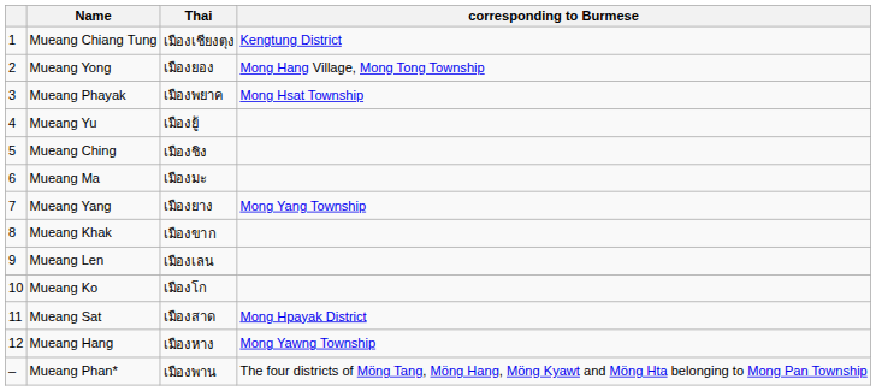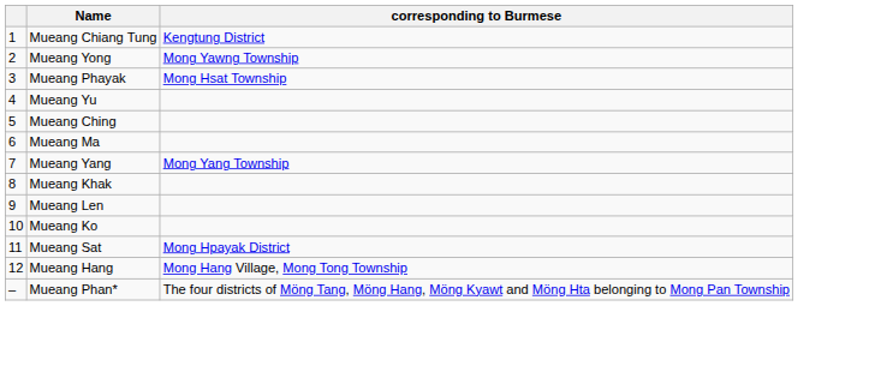 <table class="wikitable" style="font-size:90%;">
 <tr>
 <th></th>
 <th>Name</th>
-<th>Thai</th>
 <th>corresponding to Burmese</th>
 </tr>
 <tr>
 <td>1</td>
 <td>Mueang Chiang Tung</td>
-<td>เมืองเชียงตุง</td>
 <td><a href='#'>Kengtung District</a></td>
 </tr>
 <tr>
 <td>2</td>
 <td>Mueang Yong</td>
-<td>เมืองยอง</td>
-<td><a href='#'>Mong Hang</a> Village, <a href='#'>Mong Tong Township</a></td>
+<td><a href='#'>Mong Yawng Township</a></td>
 </tr>
 <tr>
 <td>3</td>
 <td>Mueang Phayak</td>
-<td>เมืองพยาค</td>
 <td><a href='#'>Mong Hsat Township</a></td>
 </tr>
 <tr>
 <td>4</td>
 <td>Mueang Yu</td>
-<td>เมืองยู้</td>
 <td></td>
 </tr>
 <tr>
 <td>5</td>
 <td>Mueang Ching</td>
-<td>เมืองชิง</td>
 <td></td>
 </tr>
 <tr>
 <td>6</td>
 <td>Mueang Ma</td>
-<td>เมืองมะ</td>
 <td></td>
 </tr>
 <tr>
 <td>7</td>
 <td>Mueang Yang</td>
-<td>เมืองยาง</td>
 <td><a href='#'>Mong Yang Township</a></td>
 </tr>
 <tr>
 <td>8</td>
 <td>Mueang Khak</td>
-<td>เมืองขาก</td>
 <td></td>
 </tr>
 <tr>
 <td>9</td>
 <td>Mueang Len</td>
-<td>เมืองเลน</td>
 <td></td>
 </tr>
 <tr>
 <td>10</td>
 <td>Mueang Ko</td>
-<td>เมืองโก</td>
 <td></td>
 </tr>
 <tr>
 <td>11</td>
 <td>Mueang Sat</td>
-<td>เมืองสาด</td>
 <td><a href='#'>Mong Hpayak District</a></td>
 </tr>
 <tr>
 <td>12</td>
 <td>Mueang Hang</td>
-<td>เมืองหาง</td>
-<td><a href='#'>Mong Yawng Township</a></td>
+<td><a href='#'>Mong Hang</a> Village, <a href='#'>Mong Tong Township</a></td>
 </tr>
 <tr>
 <td>–</td>
 <td>Mueang Phan*</td>
-<td>เมืองพาน</td>
 <td>The four districts of <a href='#'>Möng Tang</a>, <a href='#'>Möng Hang</a>, <a href='#'>Möng Kyawt</a> and <a href='#'>Möng Hta</a> belonging to <a href='#'>Mong Pan Township</a></td>
 </tr>
 </table>
